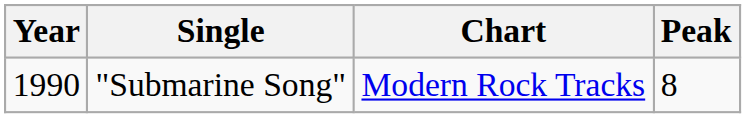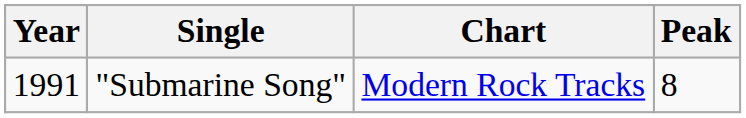 <table class="wikitable">
 <tr>
 <th>Year</th>
 <th>Single</th>
 <th>Chart</th>
 <th>Peak</th>
 </tr>
 <tr>
-<td>1990</td>
+<td>1991</td>
 <td>"Submarine Song"</td>
 <td><a href='#'>Modern Rock Tracks</a></td>
 <td>8</td>
 </tr>
 </table>
